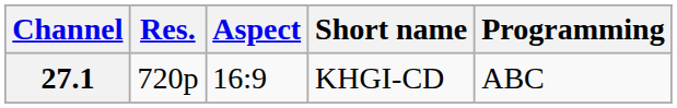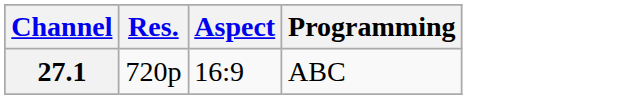 <table class="wikitable">
 <tr>
 <th scope = "col"><a href='#'>Channel</a></th>
 <th scope = "col"><a href='#'>Res.</a></th>
 <th scope = "col"><a href='#'>Aspect</a></th>
-<th scope = "col">Short name</th>
 <th scope = "col">Programming</th>
 </tr>
 <tr>
 <th scope = "row">27.1</th>
 <td>720p</td>
 <td>16:9</td>
-<td>KHGI-CD</td>
 <td>ABC</td>
 </tr>
 </table>
